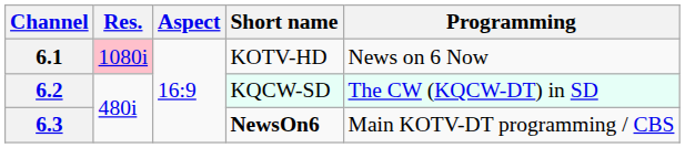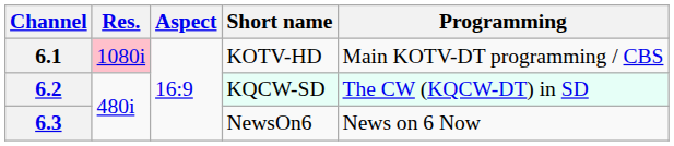 <table class="wikitable">
 <tr>
 <th scope = "col"><a href='#'>Channel</a></th>
 <th scope = "col"><a href='#'>Res.</a></th>
 <th scope = "col"><a href='#'>Aspect</a></th>
 <th scope = "col">Short name</th>
 <th scope = "col">Programming</th>
 </tr>
 <tr>
 <th scope = "row">6.1</th>
 <td style="background: pink;"><a href='#'>1080i</a></td>
 <td rowspan="3"><a href='#'>16:9</a></td>
 <td>KOTV-HD</td>
-<td>News on 6 Now</td>
+<td>Main KOTV-DT programming / <a href='#'>CBS</a></td>
 </tr>
 <tr>
 <th scope = "row"><a href='#'>6.2</a></th>
 <td rowspan="2"><a href='#'>480i</a></td>
 <td style="background-color: #E6FFF7;">KQCW-SD</td>
 <td style="background-color: #E6FFF7;"><a href='#'>The CW</a> (<a href='#'>KQCW-DT</a>) in <a href='#'>SD</a></td>
 </tr>
 <tr>
 <th scope = "row"><a href='#'>6.3</a></th>
-<td><strong>NewsOn6</strong></td>
-<td>Main KOTV-DT programming / <a href='#'>CBS</a></td>
+<td>NewsOn6</td>
+<td>News on 6 Now</td>
 </tr>
 </table>
